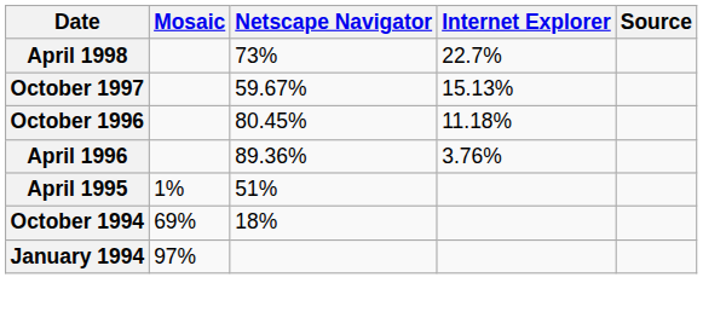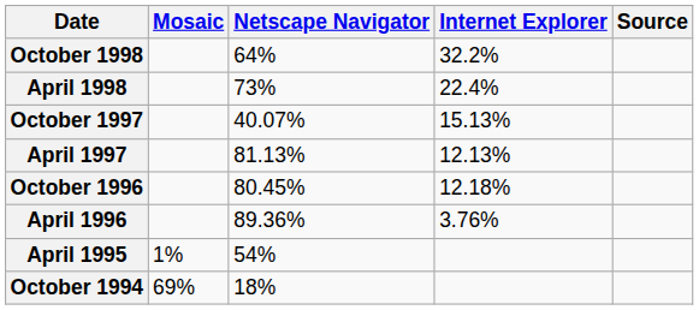 <table class="wikitable plainrowheaders" style="width: auto; table-layout: fixed;">
 <tr>
 <th scope="col">Date</th>
 <th scope="col"><a href='#'>Mosaic</a></th>
 <th scope="col"><a href='#'>Netscape Navigator</a></th>
 <th scope="col"><a href='#'>Internet Explorer</a></th>
 <th scope="col">Source</th>
 </tr>
 <tr>
+<th scope="row">October 1998</th>
+<td></td>
+<td>64%</td>
+<td>32.2%</td>
+<td></td>
+</tr>
+<tr>
 <th scope="row">April 1998</th>
 <td></td>
 <td>73%</td>
-<td>22.7%</td>
+<td>22.4%</td>
 <td></td>
 </tr>
 <tr>
 <th scope="row">October 1997</th>
 <td></td>
-<td>59.67%</td>
+<td>40.07%</td>
 <td>15.13%</td>
+<td></td>
+</tr>
+<tr>
+<th scope="row">April 1997</th>
+<td></td>
+<td>81.13%</td>
+<td>12.13%</td>
 <td></td>
 </tr>
 <tr>
 <th scope="row">October 1996</th>
 <td></td>
 <td>80.45%</td>
-<td>11.18%</td>
+<td>12.18%</td>
 <td></td>
 </tr>
 <tr>
 <th scope="row">April 1996</th>
 <td></td>
 <td>89.36%</td>
 <td>3.76%</td>
 <td></td>
 </tr>
 <tr>
 <th scope="row">April 1995</th>
 <td>1%</td>
-<td>51%</td>
+<td>54%</td>
 <td></td>
 <td></td>
 </tr>
 <tr>
 <th scope="row">October 1994</th>
 <td>69%</td>
 <td>18%</td>
 <td></td>
 <td></td>
 </tr>
-<tr>
-<th scope="row">January 1994</th>
-<td>97%</td>
-<td></td>
-<td></td>
-<td></td>
-</tr>
 </table>
